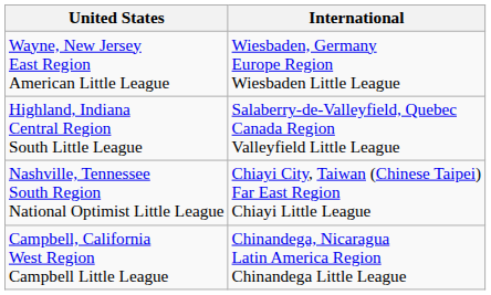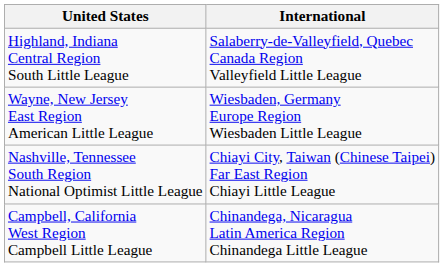 <table class="wikitable">
 <tr>
 <th>United States</th>
 <th>International</th>
 </tr>
 <tr>
+<td> <a href='#'>Highland, Indiana</a><br><a href='#'>Central Region</a><br>South Little League</td>
+<td> <a href='#'>Salaberry-de-Valleyfield, Quebec</a><br> <a href='#'>Canada Region</a><br>Valleyfield Little League</td>
+</tr>
+<tr>
 <td> <a href='#'>Wayne, New Jersey</a><br><a href='#'>East Region</a><br>American Little League</td>
 <td> <a href='#'>Wiesbaden, Germany</a><br><a href='#'>Europe Region</a><br>Wiesbaden Little League</td>
-</tr>
-<tr>
-<td> <a href='#'>Highland, Indiana</a><br><a href='#'>Central Region</a><br>South Little League</td>
-<td> <a href='#'>Salaberry-de-Valleyfield, Quebec</a><br> <a href='#'>Canada Region</a><br>Valleyfield Little League</td>
 </tr>
 <tr>
 <td> <a href='#'>Nashville, Tennessee</a><br><a href='#'>South Region</a><br>National Optimist Little League</td>
 <td> <a href='#'>Chiayi City</a>, <a href='#'>Taiwan</a> (<a href='#'>Chinese Taipei</a>)<br><a href='#'>Far East Region</a><br>Chiayi Little League</td>
 </tr>
 <tr>
 <td> <a href='#'>Campbell, California</a><br><a href='#'>West Region</a><br>Campbell Little League</td>
 <td> <a href='#'>Chinandega, Nicaragua</a><br><a href='#'>Latin America Region</a><br>Chinandega Little League</td>
 </tr>
 </table>
